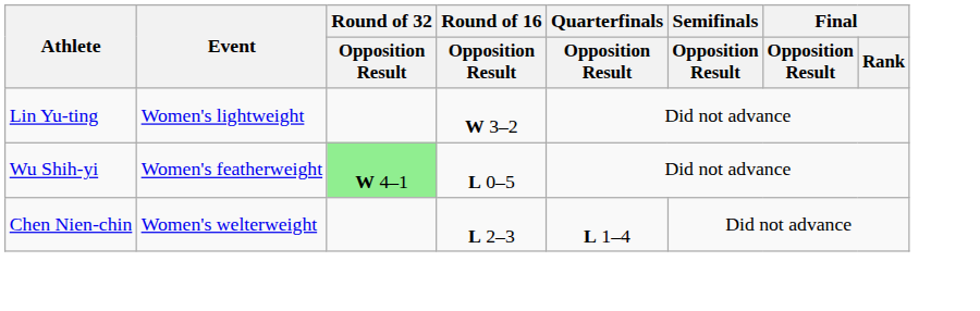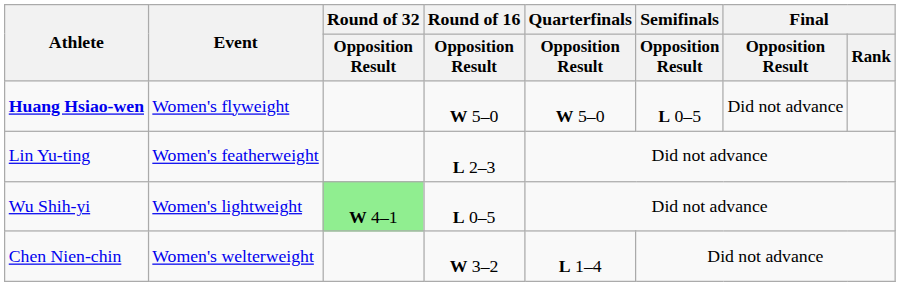 <table class="wikitable" style="font-size:90%; text-align:center">
 <tr>
 <th rowspan="2">Athlete</th>
 <th rowspan="2">Event</th>
 <th>Round of 32</th>
 <th>Round of 16</th>
 <th>Quarterfinals</th>
 <th>Semifinals</th>
 <th colspan="2">Final</th>
 </tr>
 <tr style="font-size:95%">
 <th>Opposition<br>Result</th>
 <th>Opposition<br>Result</th>
 <th>Opposition<br>Result</th>
 <th>Opposition<br>Result</th>
 <th>Opposition<br>Result</th>
 <th>Rank</th>
 </tr>
 <tr>
+<td align="left"><strong><a href='#'>Huang Hsiao-wen</a></strong></td>
+<td align="left"><a href='#'>Women's flyweight</a></td>
+<td></td>
+<td><br><strong>W</strong> 5–0</td>
+<td><br><strong>W</strong> 5–0</td>
+<td><br><strong>L</strong> 0–5</td>
+<td>Did not advance</td>
+<td></td>
+</tr>
+<tr>
 <td align="left"><a href='#'>Lin Yu-ting</a></td>
-<td align="left"><a href='#'>Women's lightweight</a></td>
+<td align="left"><a href='#'>Women's featherweight</a></td>
 <td></td>
-<td><br><strong>W</strong> 3–2</td>
+<td><br><strong>L</strong> 2–3</td>
 <td colspan="4">Did not advance</td>
 </tr>
 <tr>
 <td align="left"><a href='#'>Wu Shih-yi</a></td>
-<td align="left"><a href='#'>Women's featherweight</a></td>
+<td align="left"><a href='#'>Women's lightweight</a></td>
 <td style="background: lightgreen;"><br><strong>W</strong> 4–1</td>
 <td><br><strong>L</strong> 0–5</td>
 <td colspan="4">Did not advance</td>
 </tr>
 <tr>
 <td align="left"><a href='#'>Chen Nien-chin</a></td>
 <td align="left"><a href='#'>Women's welterweight</a></td>
 <td></td>
-<td><br><strong>L</strong> 2–3</td>
+<td><br><strong>W</strong> 3–2</td>
 <td><br><strong>L</strong> 1–4</td>
 <td colspan="3">Did not advance</td>
 </tr>
 </table>
